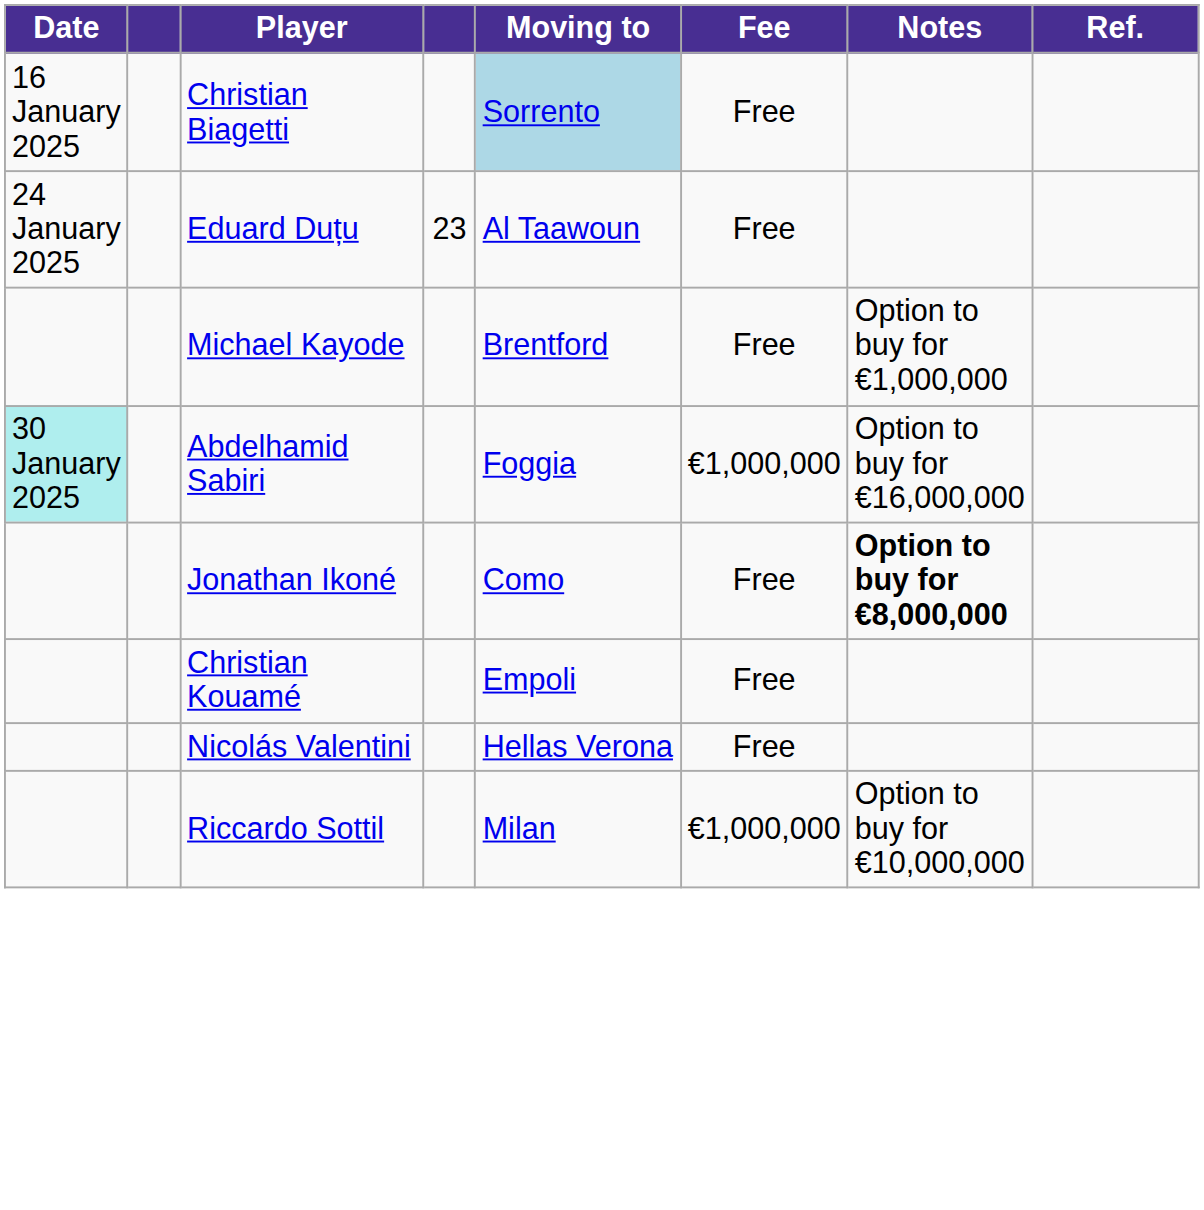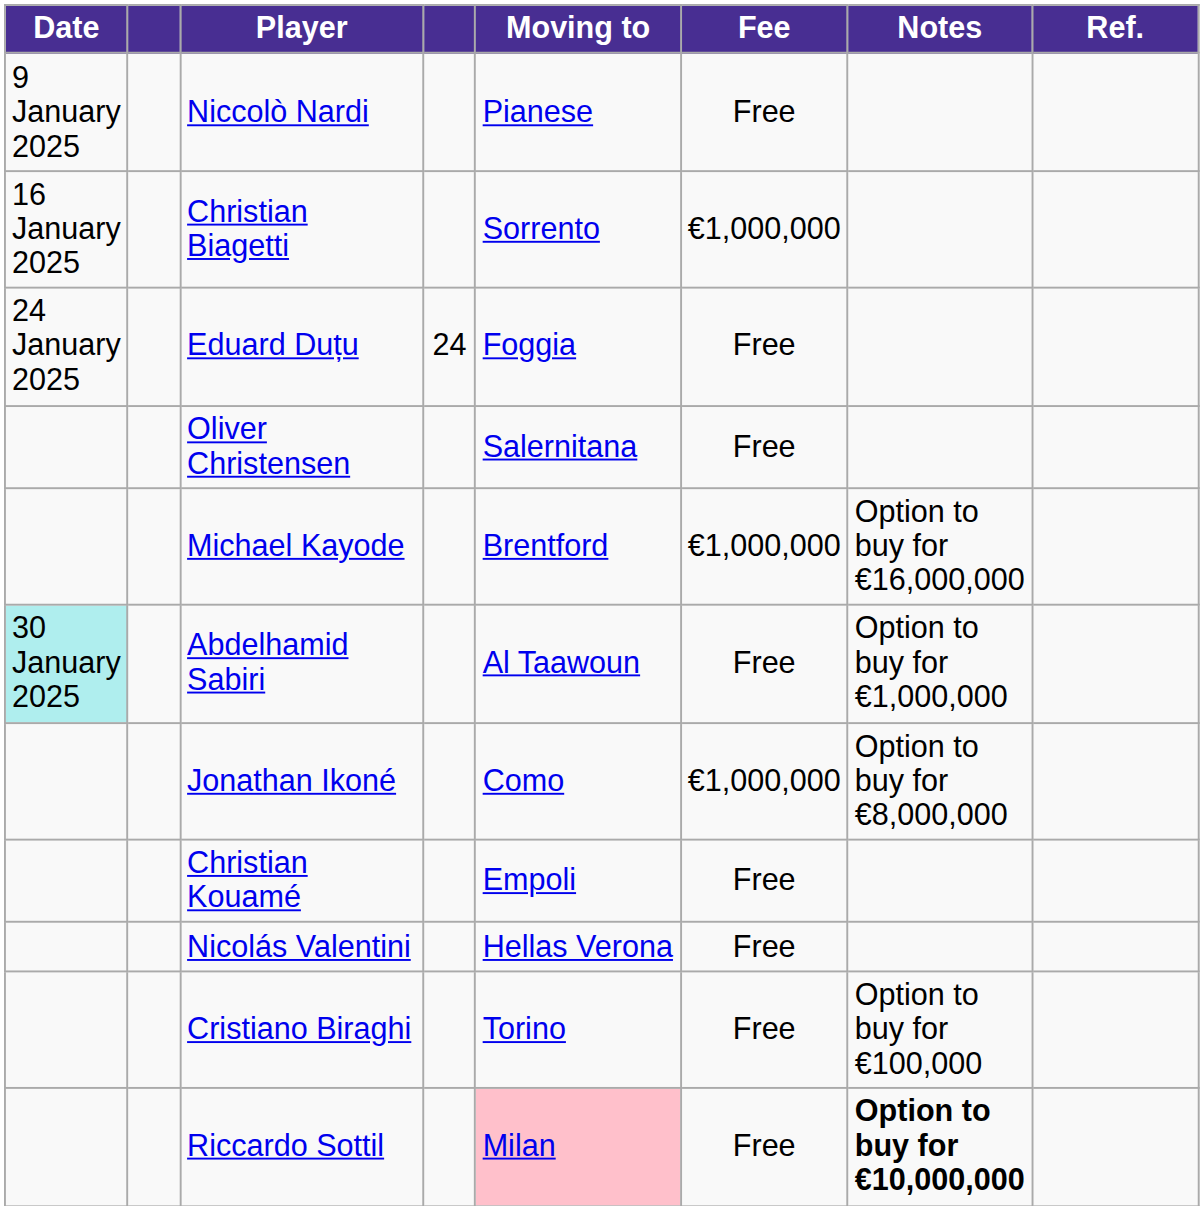 <table class="wikitable">
 <tr>
 <th style="width:20px; background:#482E92; color:#FFFFFF;">Date</th>
 <th style="width:20px; background:#482E92; color:#FFFFFF;"></th>
 <th style="width:120px; background:#482E92; color:#FFFFFF;">Player</th>
 <th style="width:20px; background:#482E92; color:#FFFFFF;"></th>
 <th style="width:100px; background:#482E92; color:#FFFFFF;">Moving to</th>
 <th style="width:80px; background:#482E92; color:#FFFFFF;" class="unsortable">Fee</th>
 <th ! style="width:80px; background:#482E92; color:#FFFFFF;" class="unsortable">Notes</th>
 <th style="width:80px; background:#482E92; color:#FFFFFF;" class="unsortable">Ref.</th>
 </tr>
 <tr>
+<td>9 January 2025</td>
+<td align="center"></td>
+<td> <a href='#'>Niccolò Nardi</a></td>
+<td align="center"></td>
+<td> <a href='#'>Pianese</a></td>
+<td align="center">Free</td>
+<td></td>
+<td></td>
+</tr>
+<tr>
 <td>16 January 2025</td>
 <td align="center"></td>
 <td> <a href='#'>Christian Biagetti</a></td>
 <td align="center"></td>
-<td style="background: lightblue;"> <a href='#'>Sorrento</a></td>
-<td align="center">Free</td>
+<td> <a href='#'>Sorrento</a></td>
+<td align="center">€1,000,000</td>
 <td></td>
 <td></td>
 </tr>
 <tr>
 <td>24 January 2025</td>
 <td align="center"></td>
 <td> <a href='#'>Eduard Duțu</a></td>
-<td align="center">23</td>
-<td> <a href='#'>Al Taawoun</a></td>
+<td align="center">24</td>
+<td> <a href='#'>Foggia</a></td>
 <td align="center">Free</td>
 <td></td>
 <td></td>
 </tr>
 <tr>
 <td></td>
 <td align="center"></td>
+<td> <a href='#'>Oliver Christensen</a></td>
+<td align="center"></td>
+<td> <a href='#'>Salernitana</a></td>
+<td align="center">Free</td>
+<td></td>
+<td align="center"></td>
+</tr>
+<tr>
+<td></td>
+<td align="center"></td>
 <td> <a href='#'>Michael Kayode</a></td>
 <td align="center"></td>
 <td> <a href='#'>Brentford</a></td>
-<td align="center">Free</td>
-<td>Option to buy for €1,000,000</td>
+<td align="center">€1,000,000</td>
+<td>Option to buy for €16,000,000</td>
 <td align="center"></td>
 </tr>
 <tr>
 <td style="background: paleturquoise;">30 January 2025</td>
 <td align="center"></td>
 <td> <a href='#'>Abdelhamid Sabiri</a></td>
 <td align="center"></td>
-<td> <a href='#'>Foggia</a></td>
-<td align="center">€1,000,000</td>
-<td>Option to buy for €16,000,000</td>
+<td> <a href='#'>Al Taawoun</a></td>
+<td align="center">Free</td>
+<td>Option to buy for €1,000,000</td>
 <td align="center"></td>
 </tr>
 <tr>
 <td></td>
 <td align="center"></td>
 <td> <a href='#'>Jonathan Ikoné</a></td>
 <td align="center"></td>
 <td> <a href='#'>Como</a></td>
-<td align="center">Free</td>
-<td><strong>Option to buy for €8,000,000</strong></td>
+<td align="center">€1,000,000</td>
+<td>Option to buy for €8,000,000</td>
 <td align="center"></td>
 </tr>
 <tr>
 <td></td>
 <td align="center"></td>
 <td> <a href='#'>Christian Kouamé</a></td>
 <td align="center"></td>
 <td> <a href='#'>Empoli</a></td>
 <td align="center">Free</td>
 <td></td>
 <td align="center"></td>
 </tr>
 <tr>
 <td></td>
 <td align="center"></td>
 <td> <a href='#'>Nicolás Valentini</a></td>
 <td align="center"></td>
 <td> <a href='#'>Hellas Verona</a></td>
 <td align="center">Free</td>
 <td></td>
 <td align="center"></td>
 </tr>
 <tr>
 <td></td>
 <td align="center"></td>
+<td> <a href='#'>Cristiano Biraghi</a></td>
+<td align="center"></td>
+<td> <a href='#'>Torino</a></td>
+<td align="center">Free</td>
+<td>Option to buy for €100,000</td>
+<td align="center"></td>
+</tr>
+<tr>
+<td></td>
+<td align="center"></td>
 <td> <a href='#'>Riccardo Sottil</a></td>
 <td align="center"></td>
-<td> <a href='#'>Milan</a></td>
-<td align="center">€1,000,000</td>
-<td>Option to buy for €10,000,000</td>
+<td style="background: pink;"> <a href='#'>Milan</a></td>
+<td align="center">Free</td>
+<td><strong>Option to buy for €10,000,000</strong></td>
 <td align="center"></td>
 </tr>
 </table>
